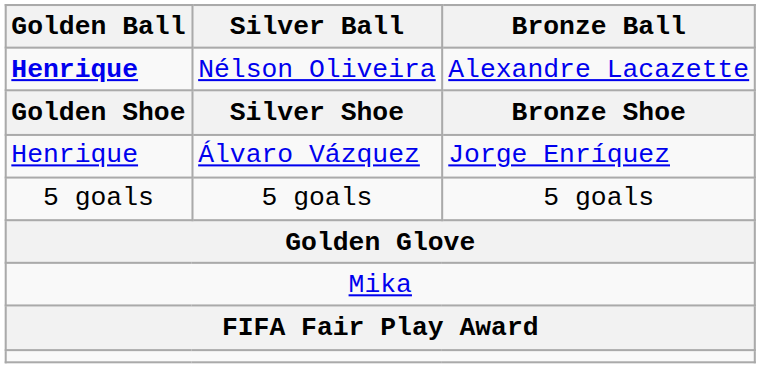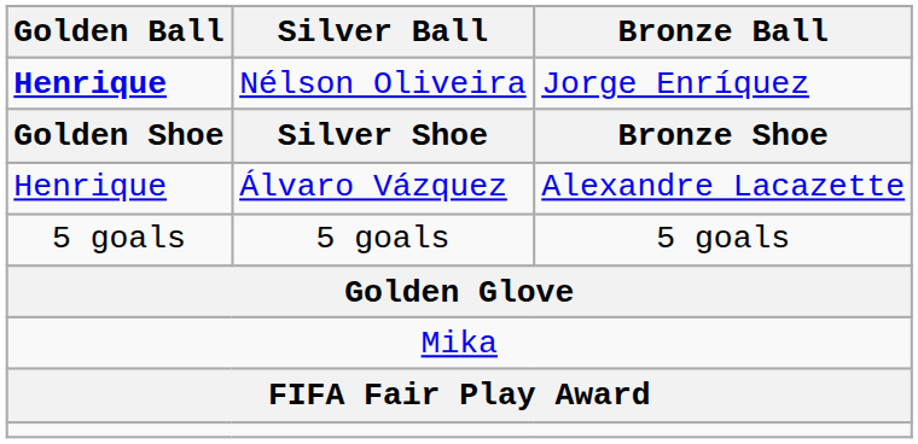 <table class="wikitable" style="margin:auto">
 <tr>
 <th>Golden Ball</th>
 <th>Silver Ball</th>
 <th>Bronze Ball</th>
 </tr>
 <tr>
 <td><strong> <a href='#'>Henrique</a></strong></td>
 <td> <a href='#'>Nélson Oliveira</a></td>
-<td> <a href='#'>Alexandre Lacazette</a></td>
+<td> <a href='#'>Jorge Enríquez</a></td>
 </tr>
 <tr>
 <th>Golden Shoe</th>
 <th>Silver Shoe</th>
 <th>Bronze Shoe</th>
 </tr>
 <tr>
 <td> <a href='#'>Henrique</a></td>
 <td> <a href='#'>Álvaro Vázquez</a></td>
-<td> <a href='#'>Jorge Enríquez</a></td>
+<td> <a href='#'>Alexandre Lacazette</a></td>
 </tr>
 <tr align="center">
 <td>5 goals</td>
 <td>5 goals</td>
 <td>5 goals</td>
 </tr>
 <tr>
 <th colspan="3">Golden Glove</th>
 </tr>
 <tr>
 <td colspan="3" align="center"> <a href='#'>Mika</a></td>
 </tr>
 <tr>
 <th colspan="3">FIFA Fair Play Award</th>
 </tr>
 <tr>
 <td colspan="3" align="center"></td>
 </tr>
 </table>
